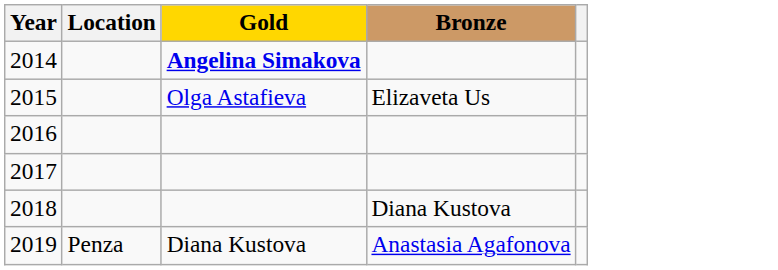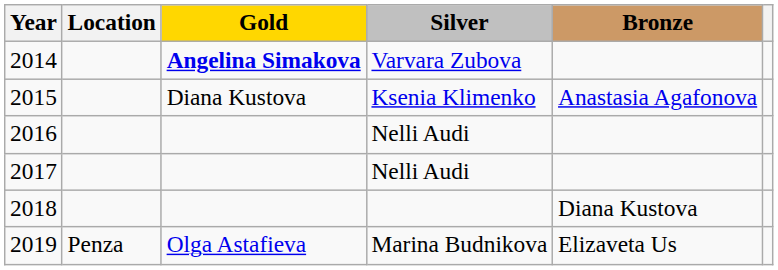 <table class="wikitable">
 <tr>
 <th>Year</th>
 <th>Location</th>
 <td style="text-align:center; background:gold;"><strong>Gold</strong></td>
+<td style="text-align:center; background:silver;"><strong>Silver</strong></td>
 <td style="text-align:center; background:#c96;"><strong>Bronze</strong></td>
 <th></th>
 </tr>
 <tr>
 <td>2014</td>
 <td></td>
 <td><strong><a href='#'>Angelina Simakova</a></strong></td>
+<td><a href='#'>Varvara Zubova</a></td>
 <td></td>
 <td></td>
 </tr>
 <tr>
 <td>2015</td>
 <td></td>
-<td><a href='#'>Olga Astafieva</a></td>
-<td>Elizaveta Us</td>
+<td>Diana Kustova</td>
+<td><a href='#'>Ksenia Klimenko</a></td>
+<td><a href='#'>Anastasia Agafonova</a></td>
 <td></td>
 </tr>
 <tr>
 <td>2016</td>
 <td></td>
 <td></td>
+<td>Nelli Audi</td>
 <td></td>
 <td></td>
 </tr>
 <tr>
 <td>2017</td>
 <td></td>
 <td></td>
+<td>Nelli Audi</td>
 <td></td>
 <td></td>
 </tr>
 <tr>
 <td>2018</td>
+<td></td>
 <td></td>
 <td></td>
 <td>Diana Kustova</td>
 <td></td>
 </tr>
 <tr>
 <td>2019</td>
 <td>Penza</td>
-<td>Diana Kustova</td>
-<td><a href='#'>Anastasia Agafonova</a></td>
+<td><a href='#'>Olga Astafieva</a></td>
+<td>Marina Budnikova</td>
+<td>Elizaveta Us</td>
 <td></td>
 </tr>
 </table>
